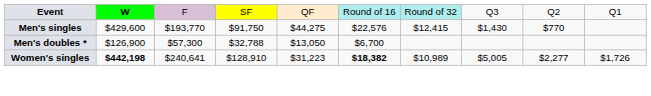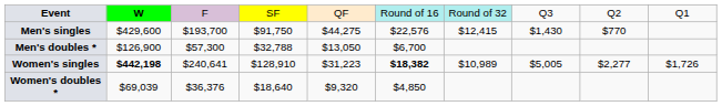 <table class=wikitable style=font-size:90%;text-align:center>
 <tr>
 <td style="width:130px; background:#dfe2e9;"><strong>Event</strong></td>
 <td style="width:80px; background:lime;"><strong>W</strong></td>
 <td style="width:85px; background:thistle;">F</td>
 <td style="width:85px; background:#ff0;">SF</td>
 <td style="width:85px; background:#ffebcd;">QF</td>
 <td style="width:85px; background:#afeeee;">Round of 16</td>
 <td style="width:85px; background:#afeeee;">Round of 32</td>
 <td width=85>Q3</td>
 <td width=85>Q2</td>
 <td width=85>Q1</td>
 </tr>
 <tr>
 <td style="background:#dfe2e9;"><strong>Men's singles</strong></td>
 <td>$429,600</td>
-<td>$193,770</td>
+<td>$193,700</td>
 <td>$91,750</td>
 <td>$44,275</td>
 <td>$22,576</td>
 <td>$12,415</td>
 <td>$1,430</td>
 <td>$770</td>
 <td></td>
 </tr>
 <tr>
 <td style="background:#dfe2e9;"><strong>Men's doubles *</strong></td>
 <td>$126,900</td>
 <td>$57,300</td>
 <td>$32,788</td>
 <td>$13,050</td>
 <td>$6,700</td>
 <td></td>
 <td></td>
 <td></td>
 <td></td>
 </tr>
 <tr>
 <td style="background:#dfe2e9;"><strong>Women's singles</strong></td>
 <td><strong>$442,198</strong></td>
 <td>$240,641</td>
 <td>$128,910</td>
 <td>$31,223</td>
 <td><strong>$18,382</strong></td>
 <td>$10,989</td>
 <td>$5,005</td>
 <td>$2,277</td>
 <td>$1,726</td>
 </tr>
+<tr>
+<td style="background:#dfe2e9;"><strong>Women's doubles *</strong></td>
+<td>$69,039</td>
+<td>$36,376</td>
+<td>$18,640</td>
+<td>$9,320</td>
+<td>$4,850</td>
+<td></td>
+<td></td>
+<td></td>
+<td></td>
+</tr>
 </table>
